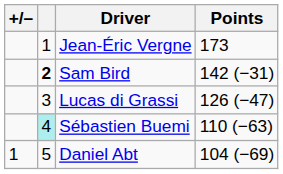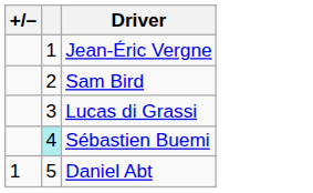 <table class="wikitable" style="font-size: 85%">
 <tr>
 <th scope="col">+/–</th>
 <th scope="col"></th>
 <th scope="col">Driver</th>
-<th scope="col">Points</th>
 </tr>
 <tr>
 <td align="left"></td>
 <td align="center">1</td>
 <td> <a href='#'>Jean-Éric Vergne</a></td>
-<td align="left">173</td>
 </tr>
 <tr>
 <td align="left"></td>
-<td align="center"><strong>2</strong></td>
+<td align="center">2</td>
 <td> <a href='#'>Sam Bird</a></td>
-<td align="left">142 (−31)</td>
 </tr>
 <tr>
 <td align="left"></td>
 <td align="center">3</td>
 <td> <a href='#'>Lucas di Grassi</a></td>
-<td align="left">126 (−47)</td>
 </tr>
 <tr>
 <td align="left"></td>
 <td align="center" style="background: paleturquoise;">4</td>
 <td> <a href='#'>Sébastien Buemi</a></td>
-<td align="left">110 (−63)</td>
 </tr>
 <tr>
 <td align="left"> 1</td>
 <td align="center">5</td>
 <td> <a href='#'>Daniel Abt</a></td>
-<td align="left">104 (−69)</td>
 </tr>
 </table>
